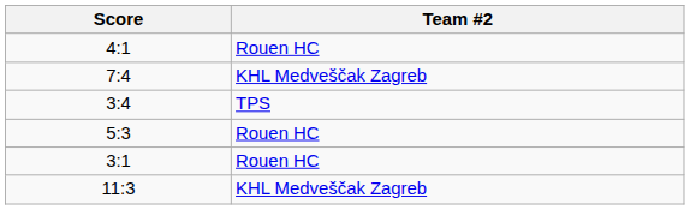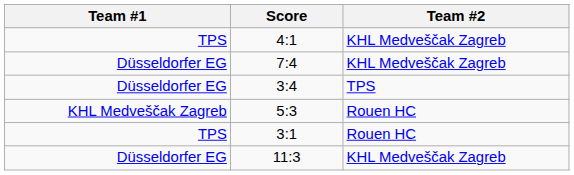 <table class="wikitable" style="text-align: center;">
 <tr>
+<th width=22%>Team #1</th>
 <th width=11%>Score</th>
 <th width=22%>Team #2</th>
 </tr>
 <tr>
+<td style="text-align: right;"><a href='#'>TPS</a> </td>
 <td>4:1</td>
-<td style="text-align: left;"> <a href='#'>Rouen HC</a></td>
+<td style="text-align: left;"> <a href='#'>KHL Medveščak Zagreb</a></td>
 </tr>
 <tr>
+<td style="text-align: right;"><a href='#'>Düsseldorfer EG</a> </td>
 <td>7:4</td>
 <td style="text-align: left;"> <a href='#'>KHL Medveščak Zagreb</a></td>
 </tr>
 <tr>
+<td style="text-align: right;"><a href='#'>Düsseldorfer EG</a> </td>
 <td>3:4</td>
 <td style="text-align: left;"> <a href='#'>TPS</a></td>
 </tr>
 <tr>
+<td style="text-align: right;"><a href='#'>KHL Medveščak Zagreb</a> </td>
 <td>5:3</td>
 <td style="text-align: left;"> <a href='#'>Rouen HC</a></td>
 </tr>
 <tr>
+<td style="text-align: right;"><a href='#'>TPS</a> </td>
 <td>3:1</td>
 <td style="text-align: left;"> <a href='#'>Rouen HC</a></td>
 </tr>
 <tr>
+<td style="text-align: right;"><a href='#'>Düsseldorfer EG</a> </td>
 <td>11:3</td>
 <td style="text-align: left;"> <a href='#'>KHL Medveščak Zagreb</a></td>
 </tr>
 </table>
